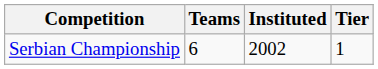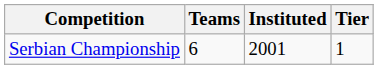 <table class="wikitable">
 <tr>
 <th>Competition</th>
 <th>Teams</th>
 <th>Instituted</th>
 <th>Tier</th>
 </tr>
 <tr>
 <td><a href='#'>Serbian Championship</a></td>
 <td>6</td>
-<td>2002</td>
+<td>2001</td>
 <td>1</td>
 </tr>
 </table>
